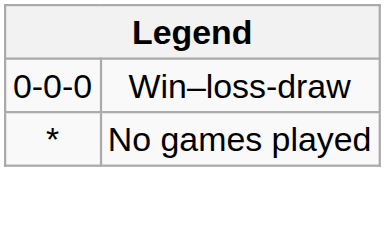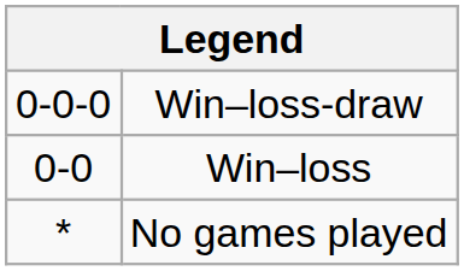 <table class="wikitable" style="text-align: center; font-size:95%;">
 <tr>
 <th style="background-color: #F2F2F2; border: 1px solid #AAAAAA;" colspan="2">Legend</th>
 </tr>
 <tr style="text-align: center">
 <td>0-0-0</td>
 <td>Win–loss-draw</td>
 </tr>
 <tr align="center">
+<td>0-0</td>
+<td>Win–loss</td>
+</tr>
+<tr align="center">
 <td>*</td>
 <td>No games played</td>
 </tr>
 </table>
